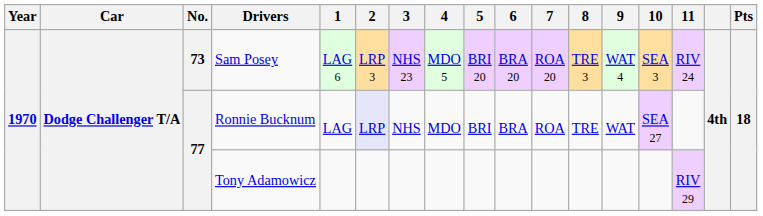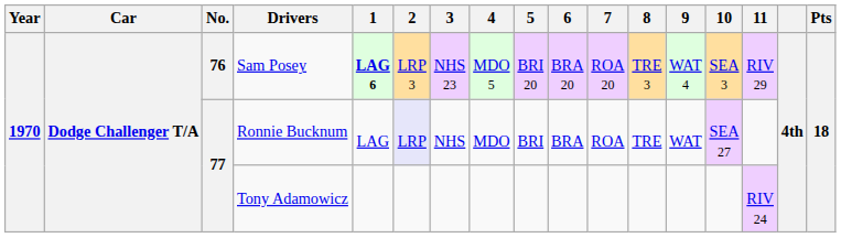 <table class="wikitable collapsible" style="text-align:center; font-size:75%">
 <tr>
 <th>Year</th>
 <th>Car</th>
 <th>No.</th>
 <th>Drivers</th>
 <th>1</th>
 <th>2</th>
 <th>3</th>
 <th>4</th>
 <th>5</th>
 <th>6</th>
 <th>7</th>
 <th>8</th>
 <th>9</th>
 <th>10</th>
 <th>11</th>
 <th></th>
 <th>Pts</th>
 </tr>
 <tr>
 <th rowspan=3><a href='#'>1970</a></th>
 <th rowspan=3><a href='#'>Dodge Challenger</a> T/A</th>
-<th>73</th>
+<th>76</th>
 <td align="left"> <a href='#'>Sam Posey</a></td>
-<td style="background-color:#DFFFDF"> <br> <a href='#'>LAG</a> <br><small>6</small></td>
+<td style="background-color:#DFFFDF"><strong> <br> <a href='#'>LAG</a> <br><small>6</small></strong></td>
 <td style="background-color:#FFDF9F"> <br> <a href='#'>LRP</a> <br><small>3</small></td>
 <td style="background-color:#EFCFFF"> <br> <a href='#'>NHS</a> <br><small>23</small></td>
 <td style="background-color:#DFFFDF"> <br> <a href='#'>MDO</a><br><small>5</small></td>
 <td style="background-color:#EFCFFF"> <br> <a href='#'>BRI</a> <br><small>20</small></td>
 <td style="background-color:#EFCFFF"> <br> <a href='#'>BRA</a> <br><small>20</small></td>
 <td style="background-color:#EFCFFF"> <br> <a href='#'>ROA</a><br><small>20</small></td>
 <td style="background-color:#FFDF9F"> <br> <a href='#'>TRE</a> <br> <small>3</small></td>
 <td style="background-color:#DFFFDF"> <br> <a href='#'>WAT</a> <br> <small>4</small></td>
 <td style="background-color:#FFDF9F"> <br> <a href='#'>SEA</a> <br> <small>3</small></td>
-<td style="background-color:#EFCFFF"> <br> <a href='#'>RIV</a> <br> <small>24</small></td>
+<td style="background-color:#EFCFFF"> <br> <a href='#'>RIV</a> <br> <small>29</small></td>
 <th rowspan=3>4th</th>
 <th rowspan=3>18</th>
 </tr>
 <tr>
 <th rowspan=2>77</th>
 <td align="left"> <a href='#'>Ronnie Bucknum</a></td>
 <td> <br> <a href='#'>LAG</a></td>
 <td style="background: lavender;"> <br> <a href='#'>LRP</a></td>
 <td> <br> <a href='#'>NHS</a></td>
 <td> <br> <a href='#'>MDO</a></td>
 <td> <br> <a href='#'>BRI</a></td>
 <td> <br> <a href='#'>BRA</a></td>
 <td> <br> <a href='#'>ROA</a></td>
 <td> <br> <a href='#'>TRE</a></td>
 <td> <br> <a href='#'>WAT</a></td>
 <td style="background-color:#EFCFFF"> <br> <a href='#'>SEA</a> <br> <small>27</small></td>
 <td></td>
 </tr>
 <tr>
 <td align="left"> <a href='#'>Tony Adamowicz</a></td>
 <td></td>
 <td></td>
 <td></td>
 <td></td>
 <td></td>
 <td></td>
 <td></td>
 <td></td>
 <td></td>
 <td></td>
-<td style="background-color:#EFCFFF"> <br> <a href='#'>RIV</a> <br> <small>29</small></td>
+<td style="background-color:#EFCFFF"> <br> <a href='#'>RIV</a> <br> <small>24</small></td>
 </tr>
 </table>
